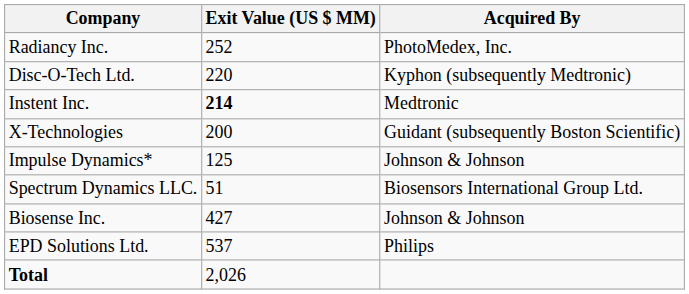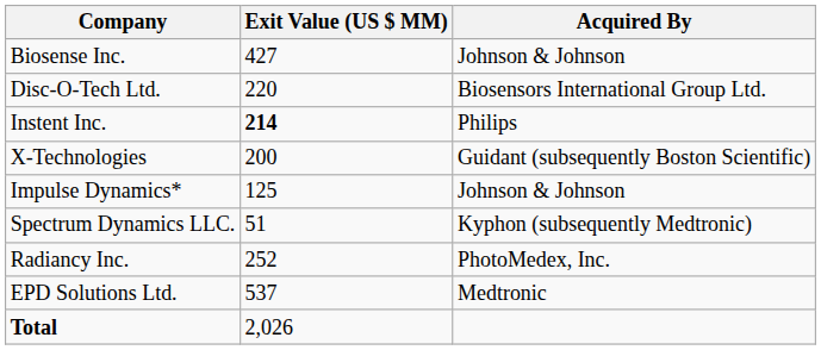 <table class="wikitable">
 <tr>
 <th><strong>Company</strong></th>
 <th><strong>Exit Value (US $ MM)</strong></th>
 <th><strong>Acquired By</strong></th>
 </tr>
 <tr>
-<td>Radiancy Inc.</td>
-<td>252</td>
-<td>PhotoMedex, Inc.</td>
+<td>Biosense Inc.</td>
+<td>427</td>
+<td>Johnson & Johnson </td>
 </tr>
 <tr>
 <td>Disc-O-Tech Ltd.</td>
 <td>220</td>
-<td>Kyphon (subsequently Medtronic) </td>
+<td>Biosensors International Group Ltd.</td>
 </tr>
 <tr>
 <td>Instent Inc.</td>
 <td><strong>214</strong></td>
-<td>Medtronic </td>
+<td>Philips </td>
 </tr>
 <tr>
 <td>X-Technologies</td>
 <td>200</td>
 <td>Guidant (subsequently Boston Scientific) </td>
 </tr>
 <tr>
 <td>Impulse Dynamics*</td>
 <td>125</td>
 <td>Johnson & Johnson </td>
 </tr>
 <tr>
 <td>Spectrum Dynamics LLC.</td>
 <td>51</td>
-<td>Biosensors International Group Ltd.</td>
+<td>Kyphon (subsequently Medtronic) </td>
 </tr>
 <tr>
-<td>Biosense Inc.</td>
-<td>427</td>
-<td>Johnson & Johnson </td>
+<td>Radiancy Inc.</td>
+<td>252</td>
+<td>PhotoMedex, Inc.</td>
 </tr>
 <tr>
 <td>EPD Solutions Ltd.</td>
 <td>537</td>
-<td>Philips </td>
+<td>Medtronic </td>
 </tr>
 <tr>
 <td><strong>Total </strong></td>
 <td>2,026</td>
 </tr>
 </table>
